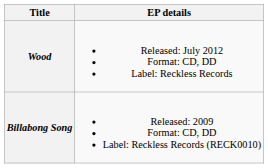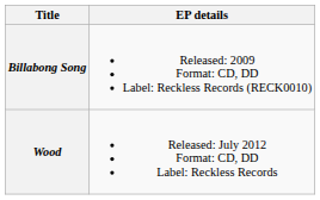 <table class="wikitable plainrowheaders" style="text-align:center;">
 <tr>
 <th scope="col" rowspan="1">Title</th>
 <th scope="col" rowspan="1">EP details</th>
 </tr>
 <tr>
+<th scope="row"><em>Billabong Song</em></th>
+<td><br><ul><li>Released: 2009</li><li>Format: CD, DD</li><li>Label: Reckless Records (RECK0010)</li></ul></td>
+</tr>
+<tr>
 <th scope="row"><em>Wood</em></th>
 <td><br><ul><li>Released: July 2012</li><li>Format: CD, DD</li><li>Label: Reckless Records</li></ul></td>
 </tr>
-<tr>
-<th scope="row"><em>Billabong Song</em></th>
-<td><br><ul><li>Released: 2009</li><li>Format: CD, DD</li><li>Label: Reckless Records (RECK0010)</li></ul></td>
-</tr>
 </table>
